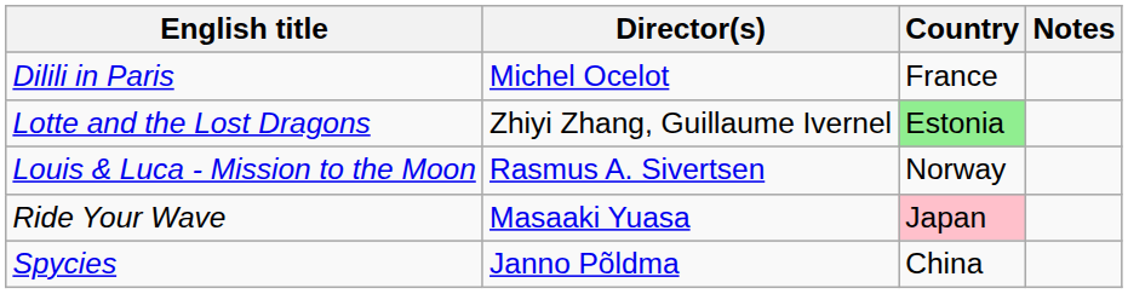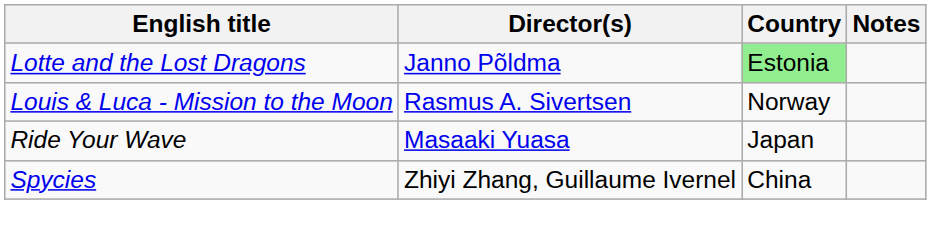 <table class="wikitable sortable">
 <tr>
 <th>English title</th>
 <th>Director(s)</th>
 <th>Country</th>
 <th>Notes</th>
 </tr>
 <tr>
-<td><em><a href='#'>Dilili in Paris</a></em></td>
-<td><a href='#'>Michel Ocelot</a></td>
-<td>France</td>
-<td></td>
-</tr>
-<tr>
 <td><em><a href='#'>Lotte and the Lost Dragons</a></em></td>
-<td>Zhiyi Zhang, Guillaume Ivernel</td>
+<td><a href='#'>Janno Põldma</a></td>
 <td style="background: lightgreen;">Estonia</td>
 <td></td>
 </tr>
 <tr>
 <td><em><a href='#'>Louis & Luca - Mission to the Moon</a></em></td>
 <td><a href='#'>Rasmus A. Sivertsen</a></td>
 <td>Norway</td>
 <td></td>
 </tr>
 <tr>
 <td><em>Ride Your Wave</em></td>
 <td><a href='#'>Masaaki Yuasa</a></td>
-<td style="background: pink;">Japan</td>
+<td>Japan</td>
 <td></td>
 </tr>
 <tr>
 <td><em><a href='#'>Spycies</a></em></td>
-<td><a href='#'>Janno Põldma</a></td>
+<td>Zhiyi Zhang, Guillaume Ivernel</td>
 <td>China</td>
 <td></td>
 </tr>
 </table>
